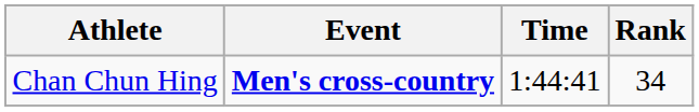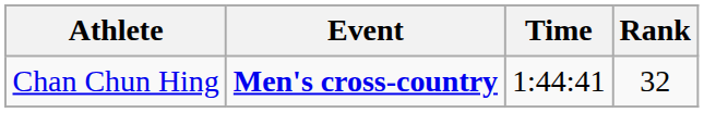 <table class="wikitable" style="font-size:90%">
 <tr>
 <th>Athlete</th>
 <th>Event</th>
 <th>Time</th>
 <th>Rank</th>
 </tr>
 <tr align=center>
 <td align=left><a href='#'>Chan Chun Hing</a></td>
 <td align=left><strong><a href='#'>Men's cross-country</a></strong></td>
 <td>1:44:41</td>
-<td>34</td>
+<td>32</td>
 </tr>
 </table>
